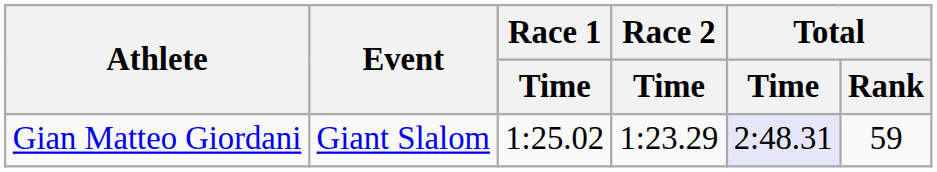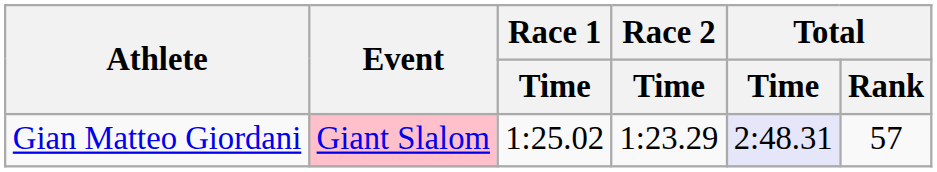 <table class="wikitable" style="font-size:90%">
 <tr>
 <th rowspan="2">Athlete</th>
 <th rowspan="2">Event</th>
 <th>Race 1</th>
 <th>Race 2</th>
 <th colspan="2">Total</th>
 </tr>
 <tr>
 <th>Time</th>
 <th>Time</th>
 <th>Time</th>
 <th>Rank</th>
 </tr>
 <tr>
 <td><a href='#'>Gian Matteo Giordani</a></td>
-<td><a href='#'>Giant Slalom</a></td>
+<td style="background: pink;"><a href='#'>Giant Slalom</a></td>
 <td align="center">1:25.02</td>
 <td align="center">1:23.29</td>
 <td align="center" style="background: lavender;">2:48.31</td>
-<td align="center">59</td>
+<td align="center">57</td>
 </tr>
 </table>
